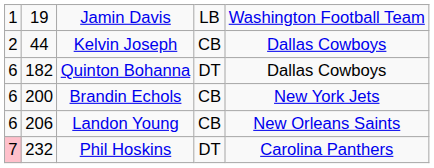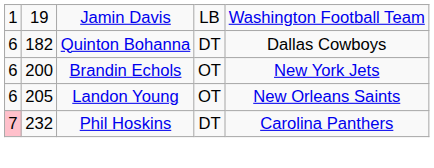 <table class="wikitable" style="text-align:center">
 <tr>
 <td>1</td>
 <td>19</td>
 <td><a href='#'>Jamin Davis</a></td>
 <td>LB</td>
 <td><a href='#'>Washington Football Team</a></td>
-</tr>
-<tr>
-<td>2</td>
-<td>44</td>
-<td><a href='#'>Kelvin Joseph</a></td>
-<td>CB</td>
-<td><a href='#'>Dallas Cowboys</a></td>
 </tr>
 <tr>
 <td>6</td>
 <td>182</td>
 <td><a href='#'>Quinton Bohanna</a></td>
 <td>DT</td>
 <td>Dallas Cowboys</td>
 </tr>
 <tr>
 <td>6</td>
 <td>200</td>
 <td><a href='#'>Brandin Echols</a></td>
-<td>CB</td>
+<td>OT</td>
 <td><a href='#'>New York Jets</a></td>
 </tr>
 <tr>
 <td>6</td>
-<td>206</td>
+<td>205</td>
 <td><a href='#'>Landon Young</a></td>
-<td>CB</td>
+<td>OT</td>
 <td><a href='#'>New Orleans Saints</a></td>
 </tr>
 <tr>
 <td style="background: pink;">7</td>
 <td>232</td>
 <td><a href='#'>Phil Hoskins</a></td>
 <td>DT</td>
 <td><a href='#'>Carolina Panthers</a></td>
 </tr>
 </table>
